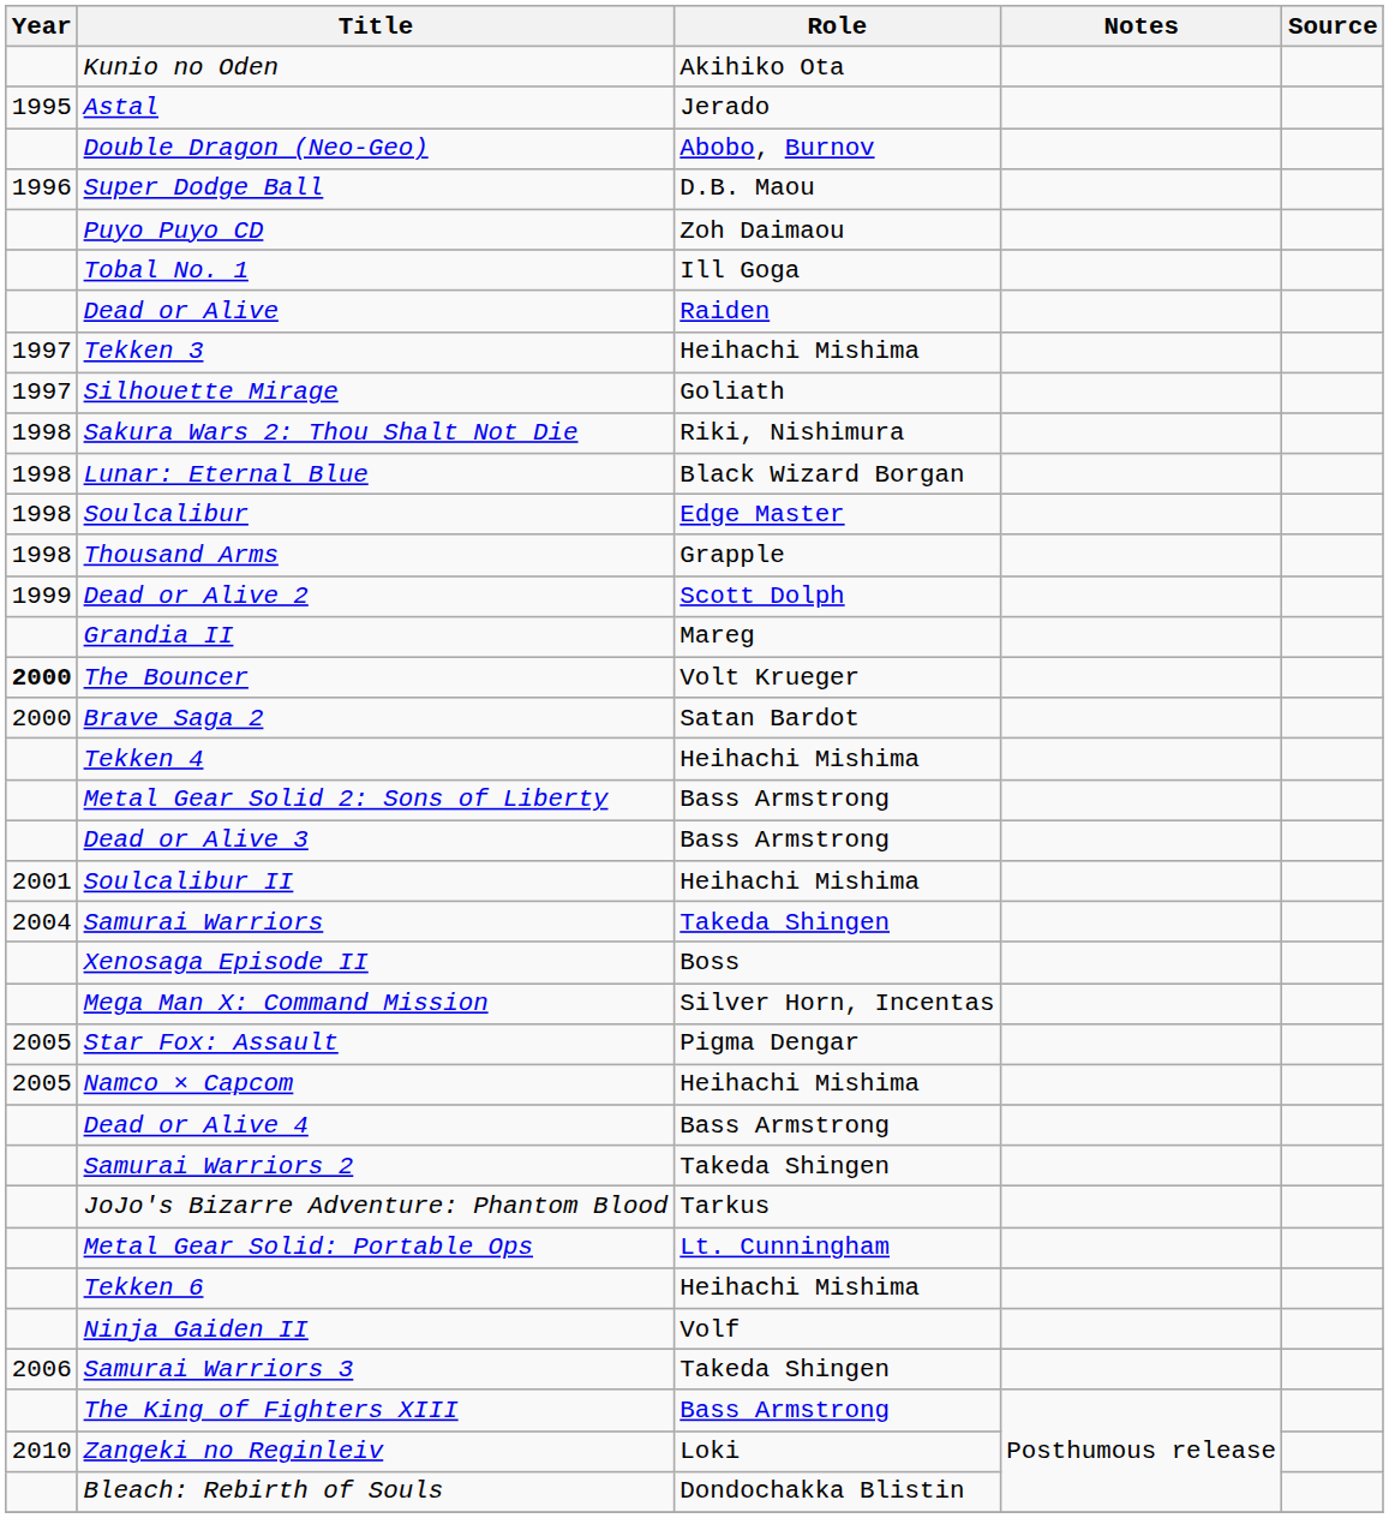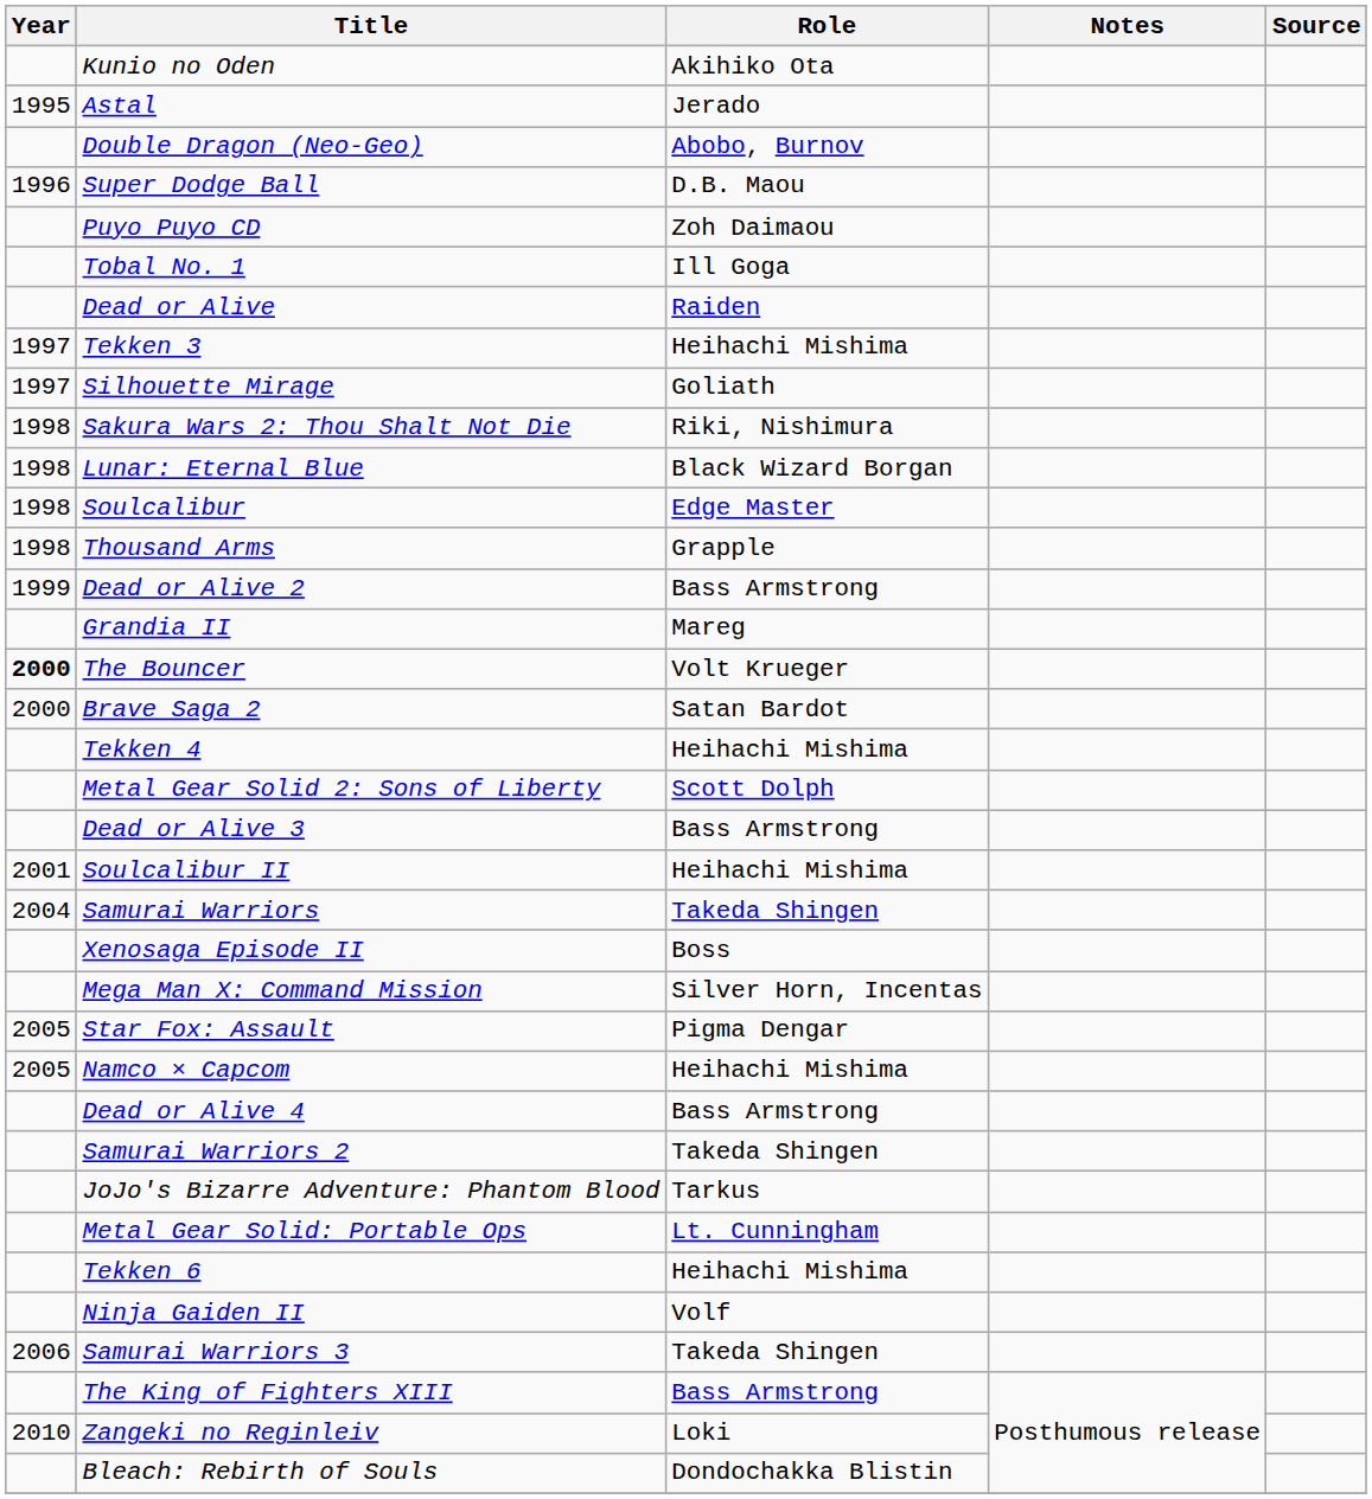 <table class="wikitable sortable">
 <tr>
 <th>Year</th>
 <th>Title</th>
 <th>Role</th>
 <th>Notes</th>
 <th>Source</th>
 </tr>
 <tr>
 <td></td>
 <td><em>Kunio no Oden</em></td>
 <td>Akihiko Ota</td>
 <td></td>
 <td></td>
 </tr>
 <tr>
 <td>1995</td>
 <td><em><a href='#'>Astal</a></em></td>
 <td>Jerado</td>
 <td></td>
 <td></td>
 </tr>
 <tr>
 <td></td>
 <td><em><a href='#'>Double Dragon (Neo-Geo)</a></em></td>
 <td><a href='#'>Abobo</a>, <a href='#'>Burnov</a></td>
 <td></td>
 <td></td>
 </tr>
 <tr>
 <td>1996</td>
 <td><em><a href='#'>Super Dodge Ball</a></em></td>
 <td>D.B. Maou</td>
 <td></td>
 <td></td>
 </tr>
 <tr>
 <td></td>
 <td><em><a href='#'>Puyo Puyo CD</a></em></td>
 <td>Zoh Daimaou</td>
 <td></td>
 <td></td>
 </tr>
 <tr>
 <td></td>
 <td><em><a href='#'>Tobal No. 1</a></em></td>
 <td>Ill Goga</td>
 <td></td>
 <td></td>
 </tr>
 <tr>
 <td></td>
 <td><em><a href='#'>Dead or Alive</a></em></td>
 <td><a href='#'>Raiden</a></td>
 <td></td>
 <td></td>
 </tr>
 <tr>
 <td>1997</td>
 <td><em><a href='#'>Tekken 3</a></em></td>
 <td>Heihachi Mishima</td>
 <td></td>
 <td></td>
 </tr>
 <tr>
 <td>1997</td>
 <td><em><a href='#'>Silhouette Mirage</a></em></td>
 <td>Goliath</td>
 <td></td>
 <td></td>
 </tr>
 <tr>
 <td>1998</td>
 <td><em><a href='#'>Sakura Wars 2: Thou Shalt Not Die</a></em></td>
 <td>Riki, Nishimura</td>
 <td></td>
 <td></td>
 </tr>
 <tr>
 <td>1998</td>
 <td><em><a href='#'>Lunar: Eternal Blue</a></em></td>
 <td>Black Wizard Borgan</td>
 <td></td>
 <td></td>
 </tr>
 <tr>
 <td>1998</td>
 <td><em><a href='#'>Soulcalibur</a></em></td>
 <td><a href='#'>Edge Master</a></td>
 <td></td>
 <td></td>
 </tr>
 <tr>
 <td>1998</td>
 <td><em><a href='#'>Thousand Arms</a></em></td>
 <td>Grapple</td>
 <td></td>
 <td></td>
 </tr>
 <tr>
 <td>1999</td>
 <td><em><a href='#'>Dead or Alive 2</a></em></td>
-<td><a href='#'>Scott Dolph</a></td>
+<td>Bass Armstrong</td>
 <td></td>
 <td></td>
 </tr>
 <tr>
 <td></td>
 <td><em><a href='#'>Grandia II</a></em></td>
 <td>Mareg</td>
 <td></td>
 <td></td>
 </tr>
 <tr>
 <td><strong>2000</strong></td>
 <td><em><a href='#'>The Bouncer</a></em></td>
 <td>Volt Krueger</td>
 <td></td>
 <td></td>
 </tr>
 <tr>
 <td>2000</td>
 <td><em><a href='#'>Brave Saga 2</a></em></td>
 <td>Satan Bardot</td>
 <td></td>
 <td></td>
 </tr>
 <tr>
 <td></td>
 <td><em><a href='#'>Tekken 4</a></em></td>
 <td>Heihachi Mishima</td>
 <td></td>
 <td></td>
 </tr>
 <tr>
 <td></td>
 <td><em><a href='#'>Metal Gear Solid 2: Sons of Liberty</a></em></td>
-<td>Bass Armstrong</td>
+<td><a href='#'>Scott Dolph</a></td>
 <td></td>
 <td></td>
 </tr>
 <tr>
 <td></td>
 <td><em><a href='#'>Dead or Alive 3</a></em></td>
 <td>Bass Armstrong</td>
 <td></td>
 <td></td>
 </tr>
 <tr>
 <td>2001</td>
 <td><em><a href='#'>Soulcalibur II</a></em></td>
 <td>Heihachi Mishima</td>
 <td></td>
 <td></td>
 </tr>
 <tr>
 <td>2004</td>
 <td><em><a href='#'>Samurai Warriors</a></em></td>
 <td><a href='#'>Takeda Shingen</a></td>
 <td></td>
 <td></td>
 </tr>
 <tr>
 <td></td>
 <td><em><a href='#'>Xenosaga Episode II</a></em></td>
 <td>Boss</td>
 <td></td>
 <td></td>
 </tr>
 <tr>
 <td></td>
 <td><em><a href='#'>Mega Man X: Command Mission</a></em></td>
 <td>Silver Horn, Incentas</td>
 <td></td>
 <td></td>
 </tr>
 <tr>
 <td>2005</td>
 <td><em><a href='#'>Star Fox: Assault</a></em></td>
 <td>Pigma Dengar</td>
 <td></td>
 <td></td>
 </tr>
 <tr>
 <td>2005</td>
 <td><em><a href='#'>Namco × Capcom</a></em></td>
 <td>Heihachi Mishima</td>
 <td></td>
 <td></td>
 </tr>
 <tr>
 <td></td>
 <td><em><a href='#'>Dead or Alive 4</a></em></td>
 <td>Bass Armstrong</td>
 <td></td>
 <td></td>
 </tr>
 <tr>
 <td></td>
 <td><em><a href='#'>Samurai Warriors 2</a></em></td>
 <td>Takeda Shingen</td>
 <td></td>
 <td></td>
 </tr>
 <tr>
 <td></td>
 <td><em>JoJo's Bizarre Adventure: Phantom Blood</em></td>
 <td>Tarkus</td>
 <td></td>
 <td></td>
 </tr>
 <tr>
 <td></td>
 <td><em><a href='#'>Metal Gear Solid: Portable Ops</a></em></td>
 <td><a href='#'>Lt. Cunningham</a></td>
 <td></td>
 <td></td>
 </tr>
 <tr>
 <td></td>
 <td><em><a href='#'>Tekken 6</a></em></td>
 <td>Heihachi Mishima</td>
 <td></td>
 <td></td>
 </tr>
 <tr>
 <td></td>
 <td><em><a href='#'>Ninja Gaiden II</a></em></td>
 <td>Volf</td>
 <td></td>
 <td></td>
 </tr>
 <tr>
 <td>2006</td>
 <td><em><a href='#'>Samurai Warriors 3</a></em></td>
 <td>Takeda Shingen</td>
 <td></td>
 <td></td>
 </tr>
 <tr>
 <td></td>
 <td><em><a href='#'>The King of Fighters XIII</a></em></td>
 <td><a href='#'>Bass Armstrong</a></td>
 <td rowspan="3">Posthumous release</td>
 <td></td>
 </tr>
 <tr>
 <td>2010</td>
 <td><em><a href='#'>Zangeki no Reginleiv</a></em></td>
 <td>Loki</td>
 <td></td>
 </tr>
 <tr>
 <td></td>
 <td><em>Bleach: Rebirth of Souls</em></td>
 <td>Dondochakka Blistin</td>
 <td></td>
 </tr>
 <tr>
 </tr>
 </table>
